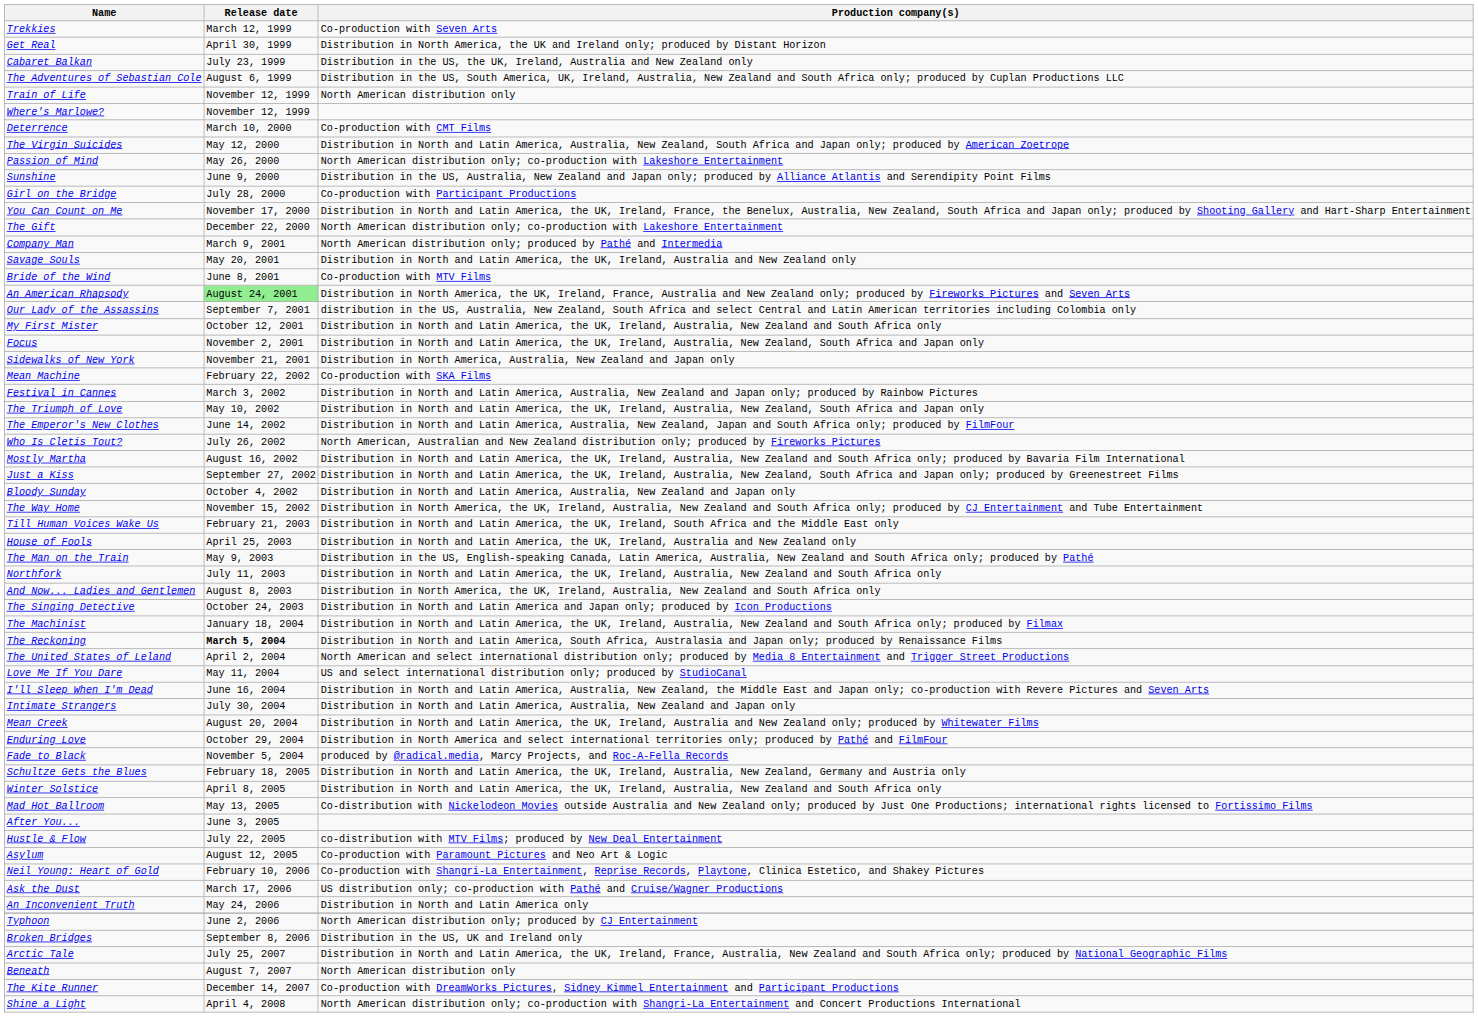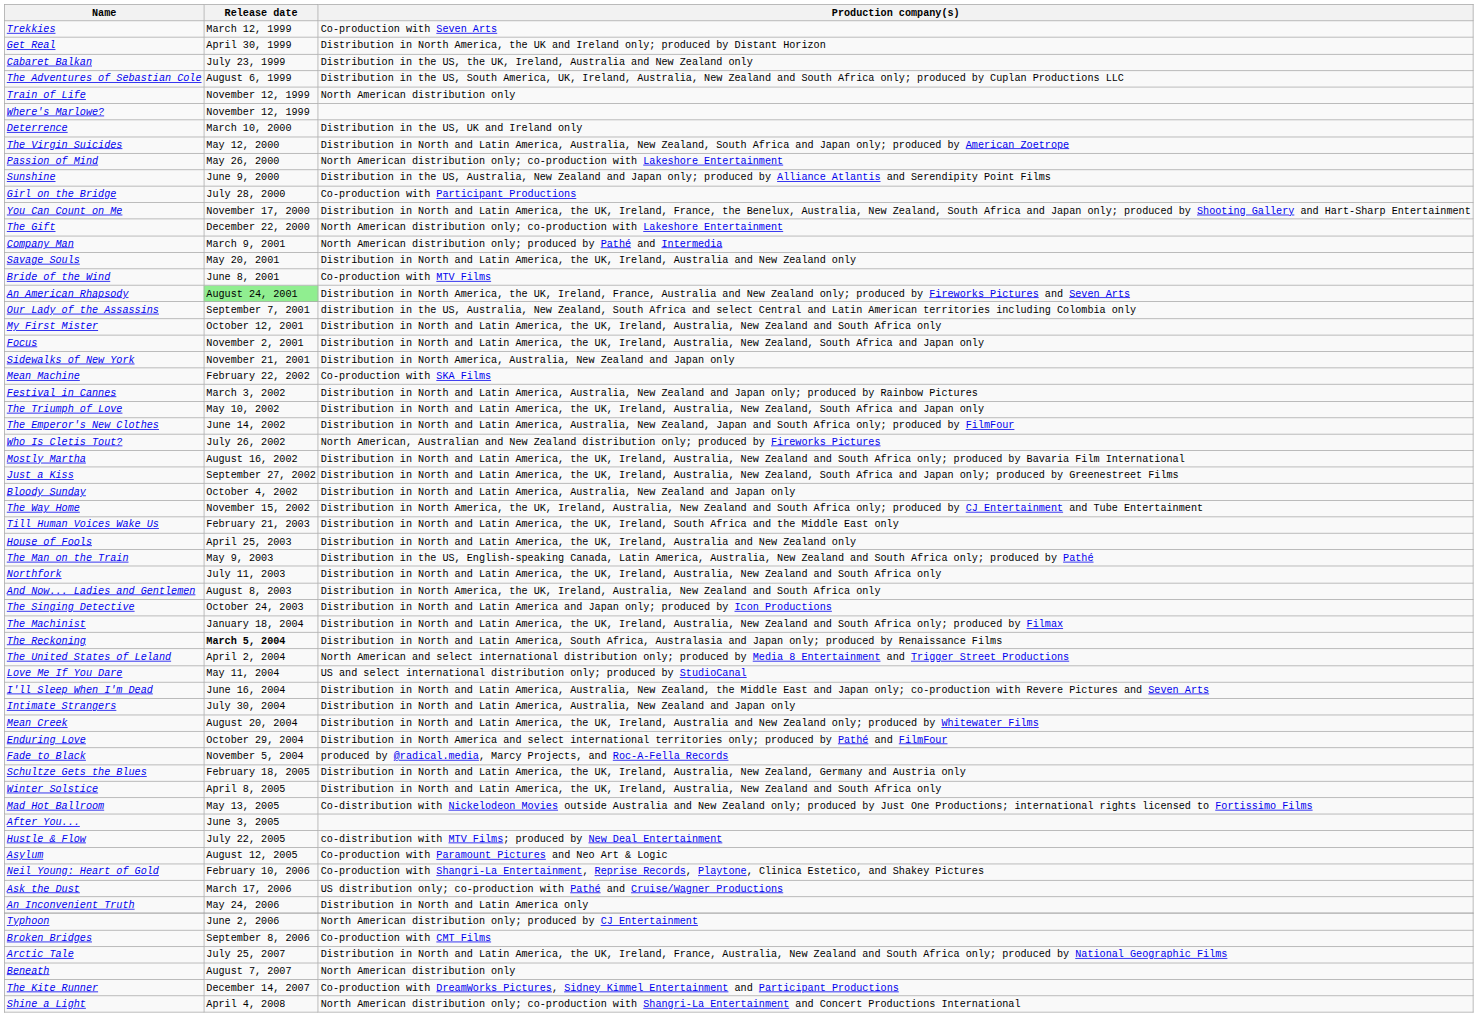 <table class="wikitable sortable">
 <tr>
 <th>Name</th>
 <th>Release date</th>
 <th>Production company(s)</th>
 </tr>
 <tr>
 <td><em><a href='#'>Trekkies</a></em></td>
 <td>March 12, 1999</td>
 <td>Co-production with <a href='#'>Seven Arts</a></td>
 </tr>
 <tr>
 <td><em><a href='#'>Get Real</a></em></td>
 <td>April 30, 1999</td>
 <td>Distribution in North America, the UK and Ireland only; produced by Distant Horizon</td>
 </tr>
 <tr>
 <td><em><a href='#'>Cabaret Balkan</a></em></td>
 <td>July 23, 1999</td>
 <td>Distribution in the US, the UK, Ireland, Australia and New Zealand only</td>
 </tr>
 <tr>
 <td><em><a href='#'>The Adventures of Sebastian Cole</a></em></td>
 <td>August 6, 1999</td>
 <td>Distribution in the US, South America, UK, Ireland, Australia, New Zealand and South Africa only; produced by Cuplan Productions LLC</td>
 </tr>
 <tr>
 <td><em><a href='#'>Train of Life</a></em></td>
 <td>November 12, 1999</td>
 <td>North American distribution only</td>
 </tr>
 <tr>
 <td><em><a href='#'>Where's Marlowe?</a></em></td>
 <td>November 12, 1999</td>
 <td></td>
 </tr>
 <tr>
 <td><em><a href='#'>Deterrence</a></em></td>
 <td>March 10, 2000</td>
-<td>Co-production with <a href='#'>CMT Films</a></td>
+<td>Distribution in the US, UK and Ireland only</td>
 </tr>
 <tr>
 <td><em><a href='#'>The Virgin Suicides</a></em></td>
 <td>May 12, 2000</td>
 <td>Distribution in North and Latin America, Australia, New Zealand, South Africa and Japan only; produced by <a href='#'>American Zoetrope</a></td>
 </tr>
 <tr>
 <td><em><a href='#'>Passion of Mind</a></em></td>
 <td>May 26, 2000</td>
 <td>North American distribution only; co-production with <a href='#'>Lakeshore Entertainment</a></td>
 </tr>
 <tr>
 <td><em><a href='#'>Sunshine</a></em></td>
 <td>June 9, 2000</td>
 <td>Distribution in the US, Australia, New Zealand and Japan only; produced by <a href='#'>Alliance Atlantis</a> and Serendipity Point Films</td>
 </tr>
 <tr>
 <td><em><a href='#'>Girl on the Bridge</a></em></td>
 <td>July 28, 2000</td>
 <td>Co-production with <a href='#'>Participant Productions</a></td>
 </tr>
 <tr>
 <td><em><a href='#'>You Can Count on Me</a></em></td>
 <td>November 17, 2000</td>
 <td>Distribution in North and Latin America, the UK, Ireland, France, the Benelux, Australia, New Zealand, South Africa and Japan only; produced by <a href='#'>Shooting Gallery</a> and Hart-Sharp Entertainment</td>
 </tr>
 <tr>
 <td><em><a href='#'>The Gift</a></em></td>
 <td>December 22, 2000</td>
 <td>North American distribution only; co-production with <a href='#'>Lakeshore Entertainment</a></td>
 </tr>
 <tr>
 <td><em><a href='#'>Company Man</a></em></td>
 <td>March 9, 2001</td>
 <td>North American distribution only; produced by <a href='#'>Pathé</a> and <a href='#'>Intermedia</a></td>
 </tr>
 <tr>
 <td><em><a href='#'>Savage Souls</a></em></td>
 <td>May 20, 2001</td>
 <td>Distribution in North and Latin America, the UK, Ireland, Australia and New Zealand only</td>
 </tr>
 <tr>
 <td><em><a href='#'>Bride of the Wind</a></em></td>
 <td>June 8, 2001</td>
 <td>Co-production with <a href='#'>MTV Films</a></td>
 </tr>
 <tr>
 <td><em><a href='#'>An American Rhapsody</a></em></td>
 <td style="background: lightgreen;">August 24, 2001</td>
 <td>Distribution in North America, the UK, Ireland, France, Australia and New Zealand only; produced by <a href='#'>Fireworks Pictures</a> and <a href='#'>Seven Arts</a></td>
 </tr>
 <tr>
 <td><em><a href='#'>Our Lady of the Assassins</a></em></td>
 <td>September 7, 2001</td>
 <td>distribution in the US, Australia, New Zealand, South Africa and select Central and Latin American territories including Colombia only</td>
 </tr>
 <tr>
 <td><em><a href='#'>My First Mister</a></em></td>
 <td>October 12, 2001</td>
 <td>Distribution in North and Latin America, the UK, Ireland, Australia, New Zealand and South Africa only</td>
 </tr>
 <tr>
 <td><em><a href='#'>Focus</a></em></td>
 <td>November 2, 2001</td>
 <td>Distribution in North and Latin America, the UK, Ireland, Australia, New Zealand, South Africa and Japan only</td>
 </tr>
 <tr>
 <td><em><a href='#'>Sidewalks of New York</a></em></td>
 <td>November 21, 2001</td>
 <td>Distribution in North America, Australia, New Zealand and Japan only</td>
 </tr>
 <tr>
 <td><em><a href='#'>Mean Machine</a></em></td>
 <td>February 22, 2002</td>
 <td>Co-production with <a href='#'>SKA Films</a></td>
 </tr>
 <tr>
 <td><em><a href='#'>Festival in Cannes</a></em></td>
 <td>March 3, 2002</td>
 <td>Distribution in North and Latin America, Australia, New Zealand and Japan only; produced by Rainbow Pictures</td>
 </tr>
 <tr>
 <td><em><a href='#'>The Triumph of Love</a></em></td>
 <td>May 10, 2002</td>
 <td>Distribution in North and Latin America, the UK, Ireland, Australia, New Zealand, South Africa and Japan only</td>
 </tr>
 <tr>
 <td><em><a href='#'>The Emperor's New Clothes</a></em></td>
 <td>June 14, 2002</td>
 <td>Distribution in North and Latin America, Australia, New Zealand, Japan and South Africa only; produced by <a href='#'>FilmFour</a></td>
 </tr>
 <tr>
 <td><em><a href='#'>Who Is Cletis Tout?</a></em></td>
 <td>July 26, 2002</td>
 <td>North American, Australian and New Zealand distribution only; produced by <a href='#'>Fireworks Pictures</a></td>
 </tr>
 <tr>
 <td><em><a href='#'>Mostly Martha</a></em></td>
 <td>August 16, 2002</td>
 <td>Distribution in North and Latin America, the UK, Ireland, Australia, New Zealand and South Africa only; produced by Bavaria Film International</td>
 </tr>
 <tr>
 <td><em><a href='#'>Just a Kiss</a></em></td>
 <td>September 27, 2002</td>
 <td>Distribution in North and Latin America, the UK, Ireland, Australia, New Zealand, South Africa and Japan only; produced by Greenestreet Films</td>
 </tr>
 <tr>
 <td><em><a href='#'>Bloody Sunday</a></em></td>
 <td>October 4, 2002</td>
 <td>Distribution in North and Latin America, Australia, New Zealand and Japan only</td>
 </tr>
 <tr>
 <td><em><a href='#'>The Way Home</a></em></td>
 <td>November 15, 2002</td>
 <td>Distribution in North America, the UK, Ireland, Australia, New Zealand and South Africa only; produced by <a href='#'>CJ Entertainment</a> and Tube Entertainment</td>
 </tr>
 <tr>
 <td><em><a href='#'>Till Human Voices Wake Us</a></em></td>
 <td>February 21, 2003</td>
 <td>Distribution in North and Latin America, the UK, Ireland, South Africa and the Middle East only</td>
 </tr>
 <tr>
 <td><em><a href='#'>House of Fools</a></em></td>
 <td>April 25, 2003</td>
 <td>Distribution in North and Latin America, the UK, Ireland, Australia and New Zealand only</td>
 </tr>
 <tr>
 <td><em><a href='#'>The Man on the Train</a></em></td>
 <td>May 9, 2003</td>
 <td>Distribution in the US, English-speaking Canada, Latin America, Australia, New Zealand and South Africa only; produced by <a href='#'>Pathé</a></td>
 </tr>
 <tr>
 <td><em><a href='#'>Northfork</a></em></td>
 <td>July 11, 2003</td>
 <td>Distribution in North and Latin America, the UK, Ireland, Australia, New Zealand and South Africa only</td>
 </tr>
 <tr>
 <td><em><a href='#'>And Now... Ladies and Gentlemen</a></em></td>
 <td>August 8, 2003</td>
 <td>Distribution in North America, the UK, Ireland, Australia, New Zealand and South Africa only</td>
 </tr>
 <tr>
 <td><em><a href='#'>The Singing Detective</a></em></td>
 <td>October 24, 2003</td>
 <td>Distribution in North and Latin America and Japan only; produced by <a href='#'>Icon Productions</a></td>
 </tr>
 <tr>
 <td><em><a href='#'>The Machinist</a></em></td>
 <td>January 18, 2004</td>
 <td>Distribution in North and Latin America, the UK, Ireland, Australia, New Zealand and South Africa only; produced by <a href='#'>Filmax</a></td>
 </tr>
 <tr>
 <td><em><a href='#'>The Reckoning</a></em></td>
 <td><strong>March 5, 2004</strong></td>
 <td>Distribution in North and Latin America, South Africa, Australasia and Japan only; produced by Renaissance Films</td>
 </tr>
 <tr>
 <td><em><a href='#'>The United States of Leland</a></em></td>
 <td>April 2, 2004</td>
 <td>North American and select international distribution only; produced by <a href='#'>Media 8 Entertainment</a> and <a href='#'>Trigger Street Productions</a></td>
 </tr>
 <tr>
 <td><em><a href='#'>Love Me If You Dare</a></em></td>
 <td>May 11, 2004</td>
 <td>US and select international distribution only; produced by <a href='#'>StudioCanal</a></td>
 </tr>
 <tr>
 <td><em><a href='#'>I'll Sleep When I'm Dead</a></em></td>
 <td>June 16, 2004</td>
 <td>Distribution in North and Latin America, Australia, New Zealand, the Middle East and Japan only; co-production with Revere Pictures and <a href='#'>Seven Arts</a></td>
 </tr>
 <tr>
 <td><em><a href='#'>Intimate Strangers</a></em></td>
 <td>July 30, 2004</td>
 <td>Distribution in North and Latin America, Australia, New Zealand and Japan only</td>
 </tr>
 <tr>
 <td><em><a href='#'>Mean Creek</a></em></td>
 <td>August 20, 2004</td>
 <td>Distribution in North and Latin America, the UK, Ireland, Australia and New Zealand only; produced by <a href='#'>Whitewater Films</a></td>
 </tr>
 <tr>
 <td><em><a href='#'>Enduring Love</a></em></td>
 <td>October 29, 2004</td>
 <td>Distribution in North America and select international territories only; produced by <a href='#'>Pathé</a> and <a href='#'>FilmFour</a></td>
 </tr>
 <tr>
 <td><em><a href='#'>Fade to Black</a></em></td>
 <td>November 5, 2004</td>
 <td>produced by <a href='#'>@radical.media</a>, Marcy Projects, and <a href='#'>Roc-A-Fella Records</a></td>
 </tr>
 <tr>
 <td><em><a href='#'>Schultze Gets the Blues</a></em></td>
 <td>February 18, 2005</td>
 <td>Distribution in North and Latin America, the UK, Ireland, Australia, New Zealand, Germany and Austria only</td>
 </tr>
 <tr>
 <td><em><a href='#'>Winter Solstice</a></em></td>
 <td>April 8, 2005</td>
 <td>Distribution in North and Latin America, the UK, Ireland, Australia, New Zealand and South Africa only</td>
 </tr>
 <tr>
 <td><em><a href='#'>Mad Hot Ballroom</a></em></td>
 <td>May 13, 2005</td>
 <td>Co-distribution with <a href='#'>Nickelodeon Movies</a> outside Australia and New Zealand only; produced by Just One Productions; international rights licensed to <a href='#'>Fortissimo Films</a></td>
 </tr>
 <tr>
 <td><em><a href='#'>After You...</a></em></td>
 <td>June 3, 2005</td>
 <td></td>
 </tr>
 <tr>
 <td><em><a href='#'>Hustle & Flow</a></em></td>
 <td>July 22, 2005</td>
 <td>co-distribution with <a href='#'>MTV Films</a>; produced by <a href='#'>New Deal Entertainment</a></td>
 </tr>
 <tr>
 <td><em><a href='#'>Asylum</a></em></td>
 <td>August 12, 2005</td>
 <td>Co-production with <a href='#'>Paramount Pictures</a> and Neo Art & Logic</td>
 </tr>
 <tr>
 <td><em><a href='#'>Neil Young: Heart of Gold</a></em></td>
 <td>February 10, 2006</td>
 <td>Co-production with <a href='#'>Shangri-La Entertainment</a>, <a href='#'>Reprise Records</a>, <a href='#'>Playtone</a>, Clinica Estetico, and Shakey Pictures</td>
 </tr>
 <tr>
 <td><em><a href='#'>Ask the Dust</a></em></td>
 <td>March 17, 2006</td>
 <td>US distribution only; co-production with <a href='#'>Pathé</a> and <a href='#'>Cruise/Wagner Productions</a></td>
 </tr>
 <tr>
 <td><em><a href='#'>An Inconvenient Truth</a></em></td>
 <td>May 24, 2006</td>
 <td>Distribution in North and Latin America only</td>
 </tr>
 <tr>
 </tr>
 <tr>
 <td><em><a href='#'>Typhoon</a></em></td>
 <td>June 2, 2006</td>
 <td>North American distribution only; produced by <a href='#'>CJ Entertainment</a></td>
 </tr>
 <tr>
 <td><em><a href='#'>Broken Bridges</a></em></td>
 <td>September 8, 2006</td>
-<td>Distribution in the US, UK and Ireland only</td>
+<td>Co-production with <a href='#'>CMT Films</a></td>
 </tr>
 <tr>
 <td><em><a href='#'>Arctic Tale</a></em></td>
 <td>July 25, 2007</td>
 <td>Distribution in North and Latin America, the UK, Ireland, France, Australia, New Zealand and South Africa only; produced by <a href='#'>National Geographic Films</a></td>
 </tr>
 <tr>
 <td><em><a href='#'>Beneath</a></em></td>
 <td>August 7, 2007</td>
 <td>North American distribution only</td>
 </tr>
 <tr>
 <td><em><a href='#'>The Kite Runner</a></em></td>
 <td>December 14, 2007</td>
 <td>Co-production with <a href='#'>DreamWorks Pictures</a>, <a href='#'>Sidney Kimmel Entertainment</a> and <a href='#'>Participant Productions</a></td>
 </tr>
 <tr>
 <td><em><a href='#'>Shine a Light</a></em></td>
 <td>April 4, 2008</td>
 <td>North American distribution only; co-production with <a href='#'>Shangri-La Entertainment</a> and Concert Productions International</td>
 </tr>
 </table>
